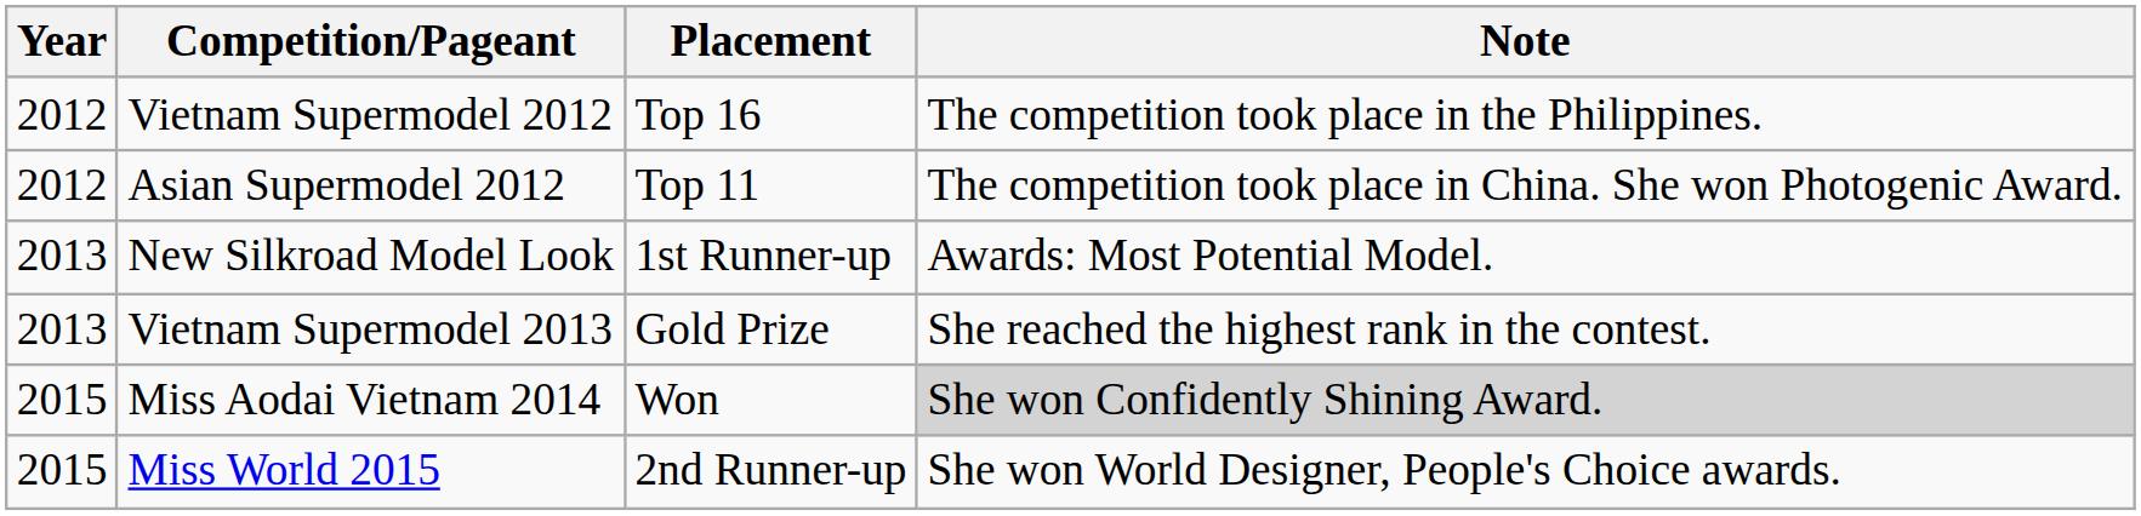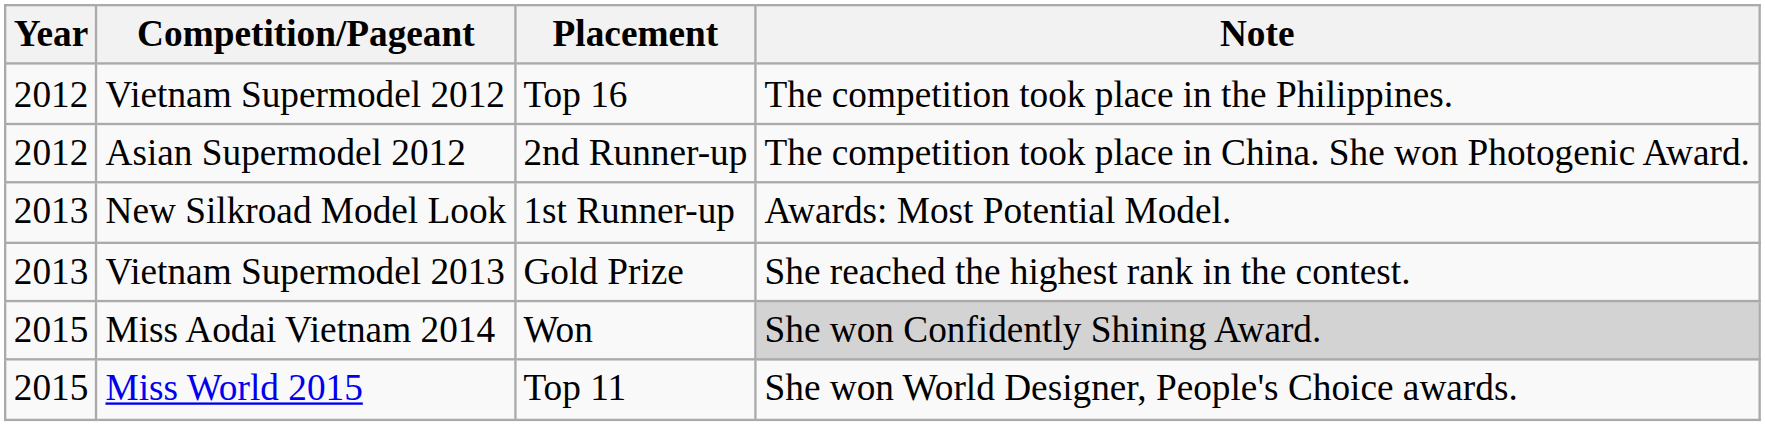 <table class="wikitable">
 <tr>
 <th>Year</th>
 <th>Competition/Pageant</th>
 <th>Placement</th>
 <th>Note</th>
 </tr>
 <tr>
 <td>2012</td>
 <td>Vietnam Supermodel 2012</td>
 <td>Top 16</td>
 <td>The competition took place in the Philippines.</td>
 </tr>
 <tr>
 <td>2012</td>
 <td>Asian Supermodel 2012</td>
-<td>Top 11</td>
+<td>2nd Runner-up</td>
 <td>The competition took place in China. She won Photogenic Award.</td>
 </tr>
 <tr>
 <td>2013</td>
 <td>New Silkroad Model Look</td>
 <td>1st Runner-up</td>
 <td>Awards: Most Potential Model.</td>
 </tr>
 <tr>
 <td>2013</td>
 <td>Vietnam Supermodel 2013</td>
 <td>Gold Prize</td>
 <td>She reached the highest rank in the contest.</td>
 </tr>
 <tr>
 <td>2015</td>
 <td>Miss Aodai Vietnam 2014</td>
 <td>Won</td>
 <td style="background: lightgrey;">She won Confidently Shining Award.</td>
 </tr>
 <tr>
 <td>2015</td>
 <td><a href='#'>Miss World 2015</a></td>
-<td>2nd Runner-up</td>
+<td>Top 11</td>
 <td>She won World Designer, People's Choice awards.</td>
 </tr>
 </table>
